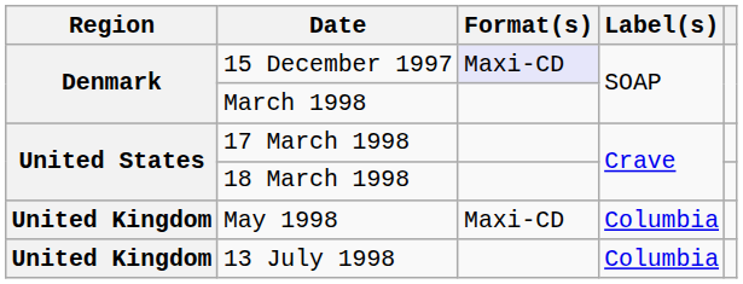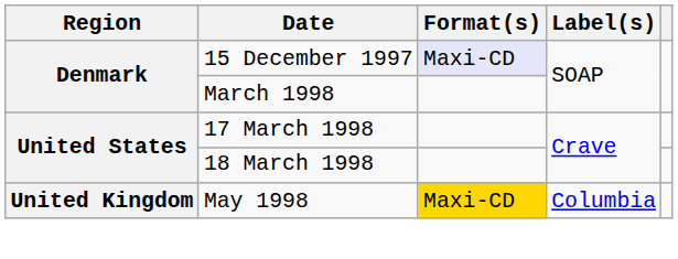 <table class="wikitable plainrowheaders">
 <tr>
 <th scope="col">Region</th>
 <th scope="col">Date</th>
 <th scope="col">Format(s)</th>
 <th scope="col">Label(s)</th>
 <th scope="col"></th>
 </tr>
 <tr>
 <th scope="row" rowspan="2">Denmark</th>
 <td>15 December 1997</td>
 <td style="background: lavender;">Maxi-CD</td>
 <td rowspan="2">SOAP</td>
 <td rowspan="2"></td>
 </tr>
 <tr>
 <td>March 1998</td>
 <td></td>
 </tr>
 <tr>
 <th scope="row" rowspan="2">United States</th>
 <td>17 March 1998</td>
 <td></td>
 <td rowspan="2"><a href='#'>Crave</a></td>
 <td></td>
 </tr>
 <tr>
 <td>18 March 1998</td>
 <td></td>
 <td></td>
 </tr>
 <tr>
 <th scope="row">United Kingdom</th>
 <td>May 1998</td>
-<td>Maxi-CD</td>
-<td><a href='#'>Columbia</a></td>
-<td></td>
-</tr>
-<tr>
-<th scope="row">United Kingdom</th>
-<td>13 July 1998</td>
-<td></td>
+<td style="background: gold;">Maxi-CD</td>
 <td><a href='#'>Columbia</a></td>
 <td></td>
 </tr>
 </table>
